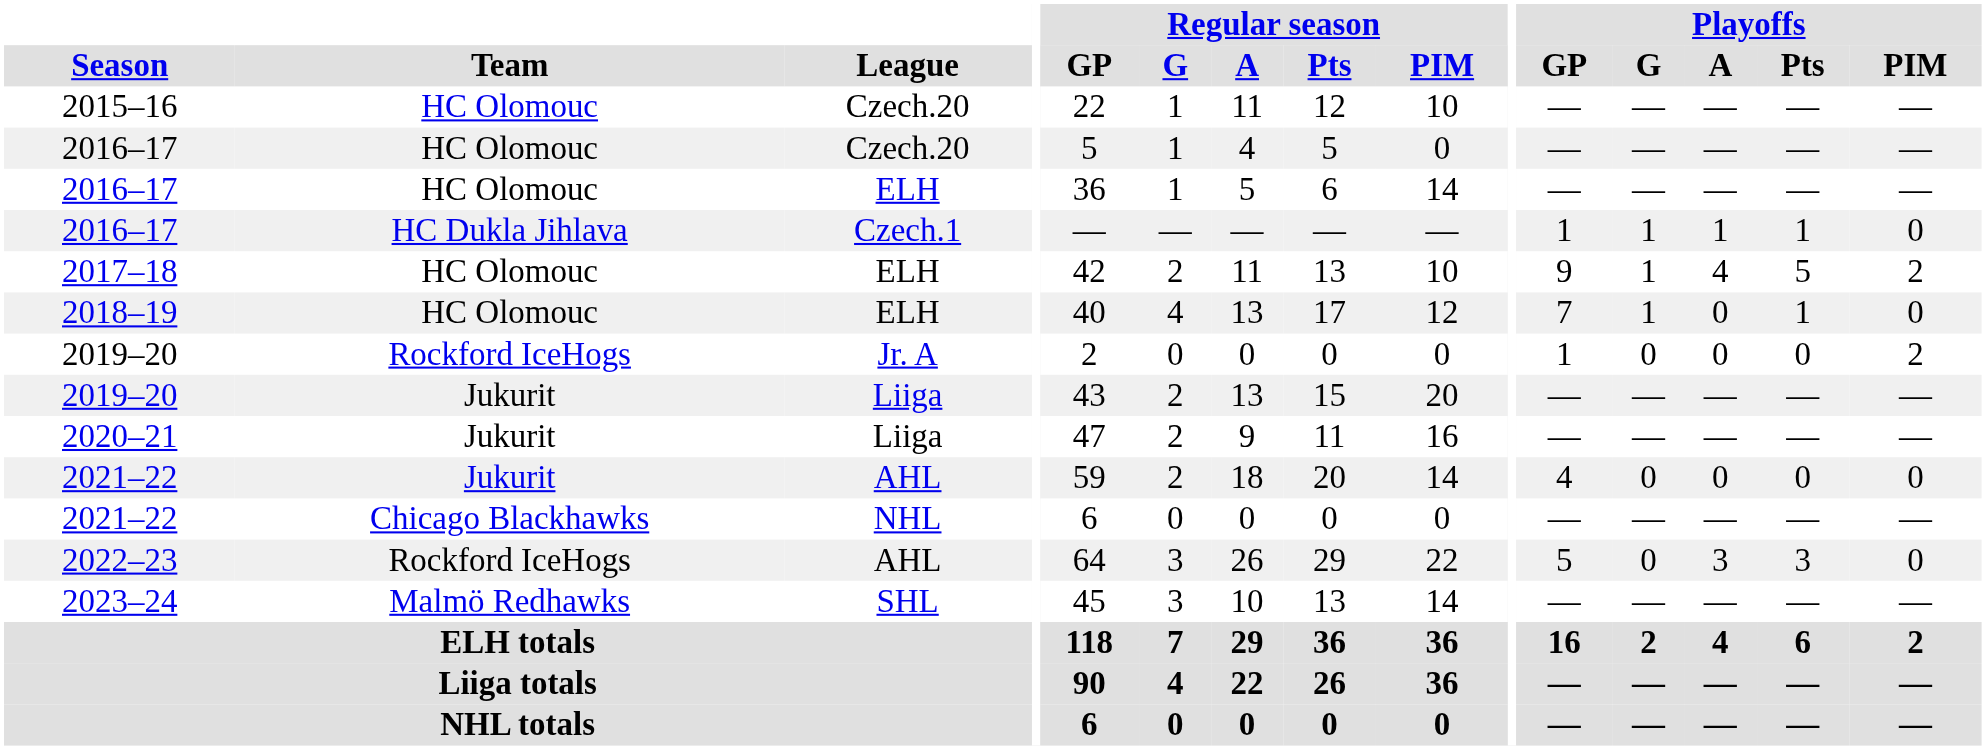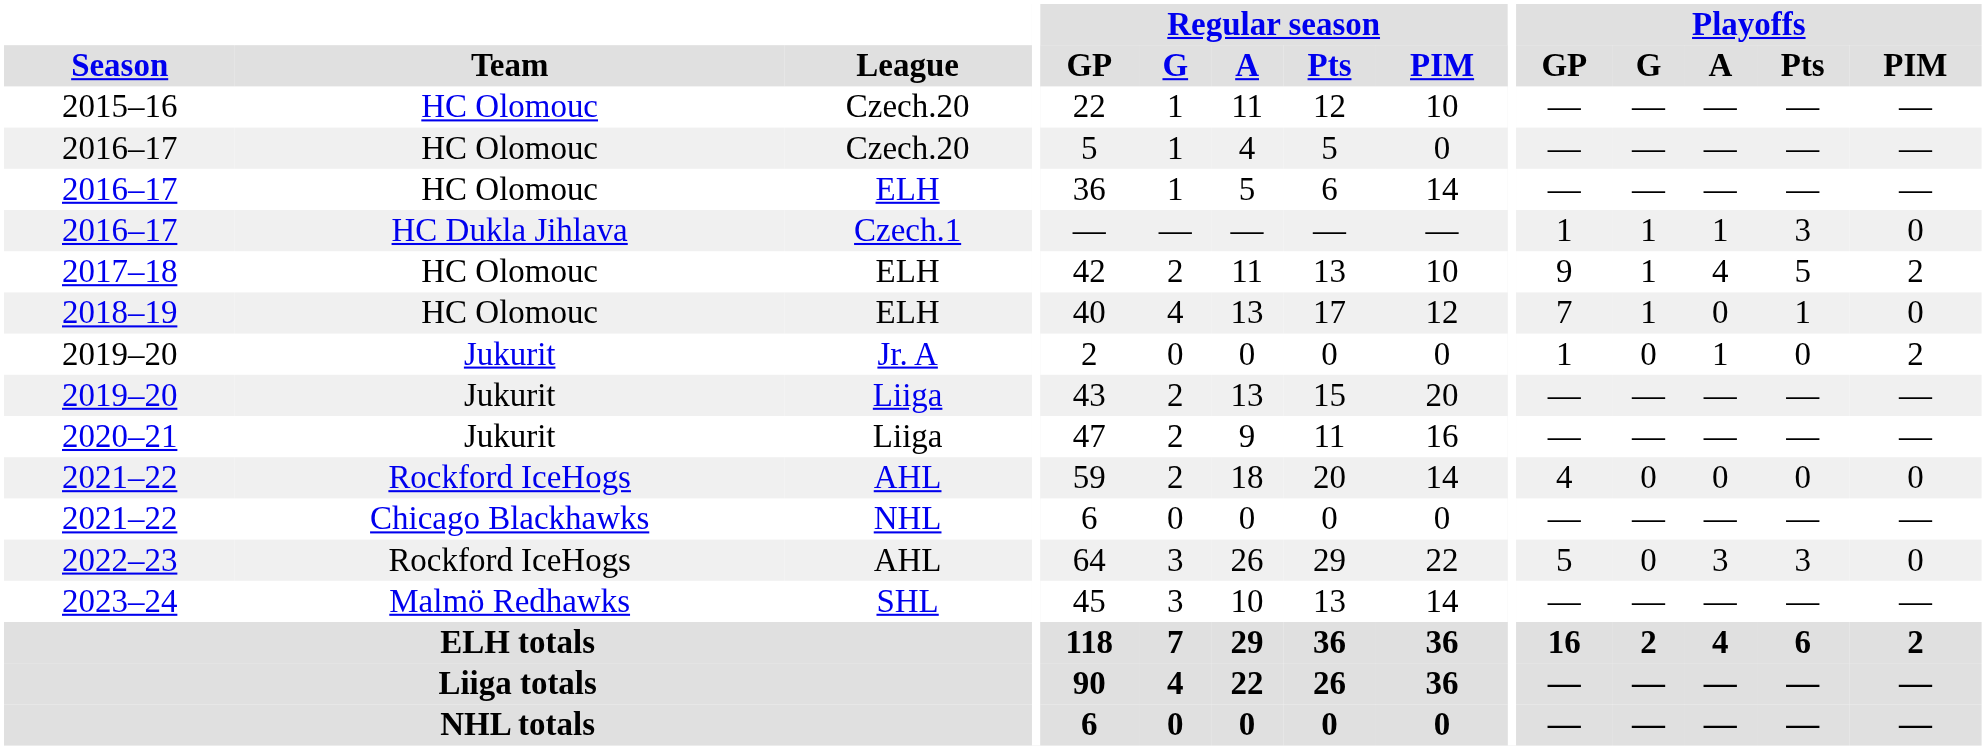 <table border="0" cellpadding="1" cellspacing="0" style="text-align:center; width:60em">
 <tr bgcolor="#e0e0e0">
 <th colspan="3" bgcolor="#ffffff"></th>
 <th rowspan="92" bgcolor="#ffffff"></th>
 <th colspan="5"><a href='#'>Regular season</a></th>
 <th rowspan="92" bgcolor="#ffffff"></th>
 <th colspan="5"><a href='#'>Playoffs</a></th>
 </tr>
 <tr bgcolor="#e0e0e0">
 <th><a href='#'>Season</a></th>
 <th>Team</th>
 <th>League</th>
 <th>GP</th>
 <th><a href='#'>G</a></th>
 <th><a href='#'>A</a></th>
 <th><a href='#'>Pts</a></th>
 <th><a href='#'>PIM</a></th>
 <th>GP</th>
 <th>G</th>
 <th>A</th>
 <th>Pts</th>
 <th>PIM</th>
 </tr>
 <tr>
 <td>2015–16</td>
 <td><a href='#'>HC Olomouc</a></td>
 <td>Czech.20</td>
 <td>22</td>
 <td>1</td>
 <td>11</td>
 <td>12</td>
 <td>10</td>
 <td>—</td>
 <td>—</td>
 <td>—</td>
 <td>—</td>
 <td>—</td>
 </tr>
 <tr bgcolor="#f0f0f0">
 <td>2016–17</td>
 <td>HC Olomouc</td>
 <td>Czech.20</td>
 <td>5</td>
 <td>1</td>
 <td>4</td>
 <td>5</td>
 <td>0</td>
 <td>—</td>
 <td>—</td>
 <td>—</td>
 <td>—</td>
 <td>—</td>
 </tr>
 <tr>
 <td><a href='#'>2016–17</a></td>
 <td>HC Olomouc</td>
 <td><a href='#'>ELH</a></td>
 <td>36</td>
 <td>1</td>
 <td>5</td>
 <td>6</td>
 <td>14</td>
 <td>—</td>
 <td>—</td>
 <td>—</td>
 <td>—</td>
 <td>—</td>
 </tr>
 <tr bgcolor="#f0f0f0">
 <td><a href='#'>2016–17</a></td>
 <td><a href='#'>HC Dukla Jihlava</a></td>
 <td><a href='#'>Czech.1</a></td>
 <td>—</td>
 <td>—</td>
 <td>—</td>
 <td>—</td>
 <td>—</td>
 <td>1</td>
 <td>1</td>
 <td>1</td>
-<td>1</td>
+<td>3</td>
 <td>0</td>
 </tr>
 <tr>
 <td><a href='#'>2017–18</a></td>
 <td>HC Olomouc</td>
 <td>ELH</td>
 <td>42</td>
 <td>2</td>
 <td>11</td>
 <td>13</td>
 <td>10</td>
 <td>9</td>
 <td>1</td>
 <td>4</td>
 <td>5</td>
 <td>2</td>
 </tr>
 <tr bgcolor="#f0f0f0">
 <td><a href='#'>2018–19</a></td>
 <td>HC Olomouc</td>
 <td>ELH</td>
 <td>40</td>
 <td>4</td>
 <td>13</td>
 <td>17</td>
 <td>12</td>
 <td>7</td>
 <td>1</td>
 <td>0</td>
 <td>1</td>
 <td>0</td>
 </tr>
 <tr>
 <td>2019–20</td>
-<td><a href='#'>Rockford IceHogs</a></td>
+<td><a href='#'>Jukurit</a></td>
 <td><a href='#'>Jr. A</a></td>
 <td>2</td>
 <td>0</td>
 <td>0</td>
 <td>0</td>
 <td>0</td>
 <td>1</td>
 <td>0</td>
-<td>0</td>
+<td>1</td>
 <td>0</td>
 <td>2</td>
 </tr>
 <tr bgcolor="#f0f0f0">
 <td><a href='#'>2019–20</a></td>
 <td>Jukurit</td>
 <td><a href='#'>Liiga</a></td>
 <td>43</td>
 <td>2</td>
 <td>13</td>
 <td>15</td>
 <td>20</td>
 <td>—</td>
 <td>—</td>
 <td>—</td>
 <td>—</td>
 <td>—</td>
 </tr>
 <tr>
 <td><a href='#'>2020–21</a></td>
 <td>Jukurit</td>
 <td>Liiga</td>
 <td>47</td>
 <td>2</td>
 <td>9</td>
 <td>11</td>
 <td>16</td>
 <td>—</td>
 <td>—</td>
 <td>—</td>
 <td>—</td>
 <td>—</td>
 </tr>
 <tr bgcolor="#f0f0f0">
 <td><a href='#'>2021–22</a></td>
-<td><a href='#'>Jukurit</a></td>
+<td><a href='#'>Rockford IceHogs</a></td>
 <td><a href='#'>AHL</a></td>
 <td>59</td>
 <td>2</td>
 <td>18</td>
 <td>20</td>
 <td>14</td>
 <td>4</td>
 <td>0</td>
 <td>0</td>
 <td>0</td>
 <td>0</td>
 </tr>
 <tr>
 <td><a href='#'>2021–22</a></td>
 <td><a href='#'>Chicago Blackhawks</a></td>
 <td><a href='#'>NHL</a></td>
 <td>6</td>
 <td>0</td>
 <td>0</td>
 <td>0</td>
 <td>0</td>
 <td>—</td>
 <td>—</td>
 <td>—</td>
 <td>—</td>
 <td>—</td>
 </tr>
 <tr bgcolor="#f0f0f0">
 <td><a href='#'>2022–23</a></td>
 <td>Rockford IceHogs</td>
 <td>AHL</td>
 <td>64</td>
 <td>3</td>
 <td>26</td>
 <td>29</td>
 <td>22</td>
 <td>5</td>
 <td>0</td>
 <td>3</td>
 <td>3</td>
 <td>0</td>
 </tr>
 <tr>
 <td><a href='#'>2023–24</a></td>
 <td><a href='#'>Malmö Redhawks</a></td>
 <td><a href='#'>SHL</a></td>
 <td>45</td>
 <td>3</td>
 <td>10</td>
 <td>13</td>
 <td>14</td>
 <td>—</td>
 <td>—</td>
 <td>—</td>
 <td>—</td>
 <td>—</td>
 </tr>
 <tr bgcolor="#e0e0e0">
 <th colspan="3">ELH totals</th>
 <th>118</th>
 <th>7</th>
 <th>29</th>
 <th>36</th>
 <th>36</th>
 <th>16</th>
 <th>2</th>
 <th>4</th>
 <th>6</th>
 <th>2</th>
 </tr>
 <tr bgcolor="#e0e0e0">
 <th colspan="3">Liiga totals</th>
 <th>90</th>
 <th>4</th>
 <th>22</th>
 <th>26</th>
 <th>36</th>
 <th>—</th>
 <th>—</th>
 <th>—</th>
 <th>—</th>
 <th>—</th>
 </tr>
 <tr bgcolor="#e0e0e0">
 <th colspan="3">NHL totals</th>
 <th>6</th>
 <th>0</th>
 <th>0</th>
 <th>0</th>
 <th>0</th>
 <th>—</th>
 <th>—</th>
 <th>—</th>
 <th>—</th>
 <th>—</th>
 </tr>
 </table>
